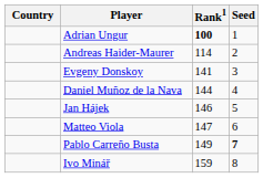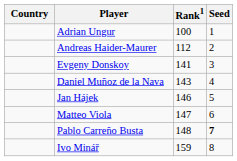 <table class="sortable wikitable">
 <tr>
 <th width="70">Country</th>
 <th width="175">Player</th>
 <th>Rank<sup>1</sup></th>
 <th>Seed</th>
 </tr>
 <tr>
 <td></td>
 <td><a href='#'>Adrian Ungur</a></td>
-<td><strong>100</strong></td>
+<td>100</td>
 <td>1</td>
 </tr>
 <tr>
 <td></td>
 <td><a href='#'>Andreas Haider-Maurer</a></td>
-<td>114</td>
+<td>112</td>
 <td>2</td>
 </tr>
 <tr>
 <td></td>
 <td><a href='#'>Evgeny Donskoy</a></td>
 <td>141</td>
 <td>3</td>
 </tr>
 <tr>
 <td></td>
 <td><a href='#'>Daniel Muñoz de la Nava</a></td>
-<td>144</td>
+<td>143</td>
 <td>4</td>
 </tr>
 <tr>
 <td></td>
 <td><a href='#'>Jan Hájek</a></td>
 <td>146</td>
 <td>5</td>
 </tr>
 <tr>
 <td></td>
 <td><a href='#'>Matteo Viola</a></td>
 <td>147</td>
 <td>6</td>
 </tr>
 <tr>
 <td></td>
 <td><a href='#'>Pablo Carreño Busta</a></td>
-<td>149</td>
+<td>148</td>
 <td><strong>7</strong></td>
 </tr>
 <tr>
 <td></td>
 <td><a href='#'>Ivo Minář</a></td>
 <td>159</td>
 <td>8</td>
 </tr>
 </table>
